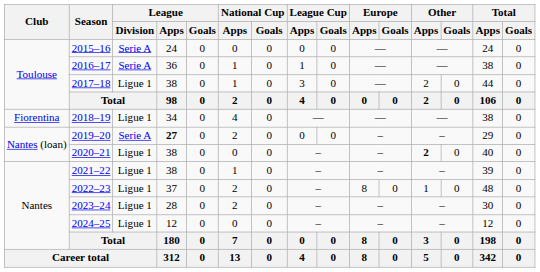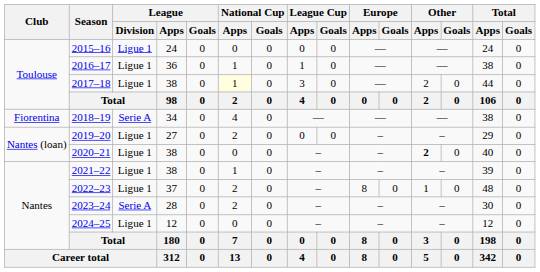 <table class="wikitable" style="text-align:center">
 <tr>
 <th rowspan="2">Club</th>
 <th rowspan="2">Season</th>
 <th colspan="3">League</th>
 <th colspan="2">National Cup</th>
 <th colspan="2">League Cup</th>
 <th colspan="2">Europe</th>
 <th colspan="2">Other</th>
 <th colspan="2">Total</th>
 </tr>
 <tr>
 <th>Division</th>
 <th>Apps</th>
 <th>Goals</th>
 <th>Apps</th>
 <th>Goals</th>
 <th>Apps</th>
 <th>Goals</th>
 <th>Apps</th>
 <th>Goals</th>
 <th>Apps</th>
 <th>Goals</th>
 <th>Apps</th>
 <th>Goals</th>
 </tr>
 <tr>
 <td rowspan="4"><a href='#'>Toulouse</a></td>
 <td><a href='#'>2015–16</a></td>
-<td><a href='#'>Serie A</a></td>
+<td><a href='#'>Ligue 1</a></td>
 <td>24</td>
 <td>0</td>
 <td>0</td>
 <td>0</td>
 <td>0</td>
 <td>0</td>
 <td colspan="2">—</td>
 <td colspan="2">—</td>
 <td>24</td>
 <td>0</td>
 </tr>
 <tr>
 <td><a href='#'>2016–17</a></td>
-<td><a href='#'>Serie A</a></td>
+<td>Ligue 1</td>
 <td>36</td>
 <td>0</td>
 <td>1</td>
 <td>0</td>
 <td>1</td>
 <td>0</td>
 <td colspan="2">—</td>
 <td colspan="2">—</td>
 <td>38</td>
 <td>0</td>
 </tr>
 <tr>
 <td><a href='#'>2017–18</a></td>
 <td>Ligue 1</td>
 <td>38</td>
 <td>0</td>
-<td>1</td>
+<td style="background: lightyellow;">1</td>
 <td>0</td>
 <td>3</td>
 <td>0</td>
 <td colspan="2">—</td>
 <td>2</td>
 <td>0</td>
 <td>44</td>
 <td>0</td>
 </tr>
 <tr>
 <th colspan="2">Total</th>
 <th>98</th>
 <th>0</th>
 <th>2</th>
 <th>0</th>
 <th>4</th>
 <th>0</th>
 <th>0</th>
 <th>0</th>
 <th>2</th>
 <th>0</th>
 <th>106</th>
 <th>0</th>
 </tr>
 <tr>
 <td><a href='#'>Fiorentina</a></td>
 <td><a href='#'>2018–19</a></td>
-<td>Ligue 1</td>
+<td><a href='#'>Serie A</a></td>
 <td>34</td>
 <td>0</td>
 <td>4</td>
 <td>0</td>
 <td colspan="2">—</td>
 <td colspan="2">—</td>
 <td colspan="2">—</td>
 <td>38</td>
 <td>0</td>
 </tr>
 <tr>
 <td rowspan="2"><a href='#'>Nantes</a> (loan)</td>
 <td><a href='#'>2019–20</a></td>
-<td><a href='#'>Serie A</a></td>
-<td><strong>27</strong></td>
+<td>Ligue 1</td>
+<td>27</td>
 <td>0</td>
 <td>2</td>
 <td>0</td>
 <td>0</td>
 <td>0</td>
 <td colspan="2">–</td>
 <td colspan="2">–</td>
 <td>29</td>
 <td>0</td>
 </tr>
 <tr>
 <td><a href='#'>2020–21</a></td>
 <td>Ligue 1</td>
 <td>38</td>
 <td>0</td>
 <td>0</td>
 <td>0</td>
 <td colspan="2">–</td>
 <td colspan="2">–</td>
 <td><strong>2</strong></td>
 <td>0</td>
 <td>40</td>
 <td>0</td>
 </tr>
 <tr>
 <td rowspan="5">Nantes</td>
 <td><a href='#'>2021–22</a></td>
 <td>Ligue 1</td>
 <td>38</td>
 <td>0</td>
 <td>1</td>
 <td>0</td>
 <td colspan="2">–</td>
 <td colspan="2">–</td>
 <td colspan="2">–</td>
 <td>39</td>
 <td>0</td>
 </tr>
 <tr>
 <td><a href='#'>2022–23</a></td>
 <td>Ligue 1</td>
 <td>37</td>
 <td>0</td>
 <td>2</td>
 <td>0</td>
 <td colspan="2">–</td>
 <td>8</td>
 <td>0</td>
 <td>1</td>
 <td>0</td>
 <td>48</td>
 <td>0</td>
 </tr>
 <tr>
 <td><a href='#'>2023–24</a></td>
-<td>Ligue 1</td>
+<td><a href='#'>Serie A</a></td>
 <td>28</td>
 <td>0</td>
 <td>2</td>
 <td>0</td>
 <td colspan="2">–</td>
 <td colspan="2">–</td>
 <td colspan="2">–</td>
 <td>30</td>
 <td>0</td>
 </tr>
 <tr>
 <td><a href='#'>2024–25</a></td>
 <td>Ligue 1</td>
 <td>12</td>
 <td>0</td>
 <td>0</td>
 <td>0</td>
 <td colspan="2">–</td>
 <td colspan="2">–</td>
 <td colspan="2">–</td>
 <td>12</td>
 <td>0</td>
 </tr>
 <tr>
 <th colspan="2">Total</th>
 <th>180</th>
 <th>0</th>
 <th>7</th>
 <th>0</th>
 <th>0</th>
 <th>0</th>
 <th>8</th>
 <th>0</th>
 <th>3</th>
 <th>0</th>
 <th>198</th>
 <th>0</th>
 </tr>
 <tr>
 <th colspan="3">Career total</th>
 <th>312</th>
 <th>0</th>
 <th>13</th>
 <th>0</th>
 <th>4</th>
 <th>0</th>
 <th>8</th>
 <th>0</th>
 <th>5</th>
 <th>0</th>
 <th>342</th>
 <th>0</th>
 </tr>
 </table>
